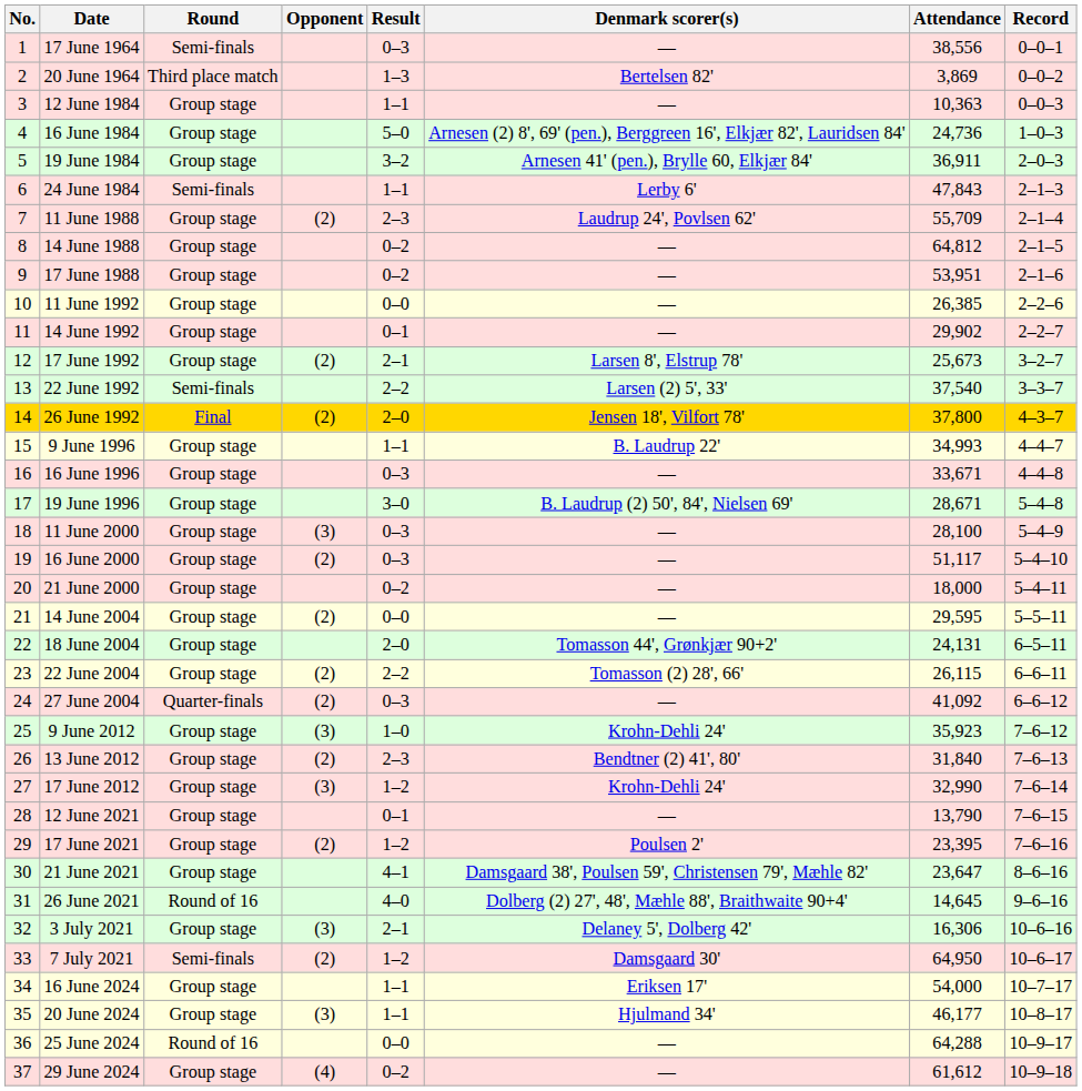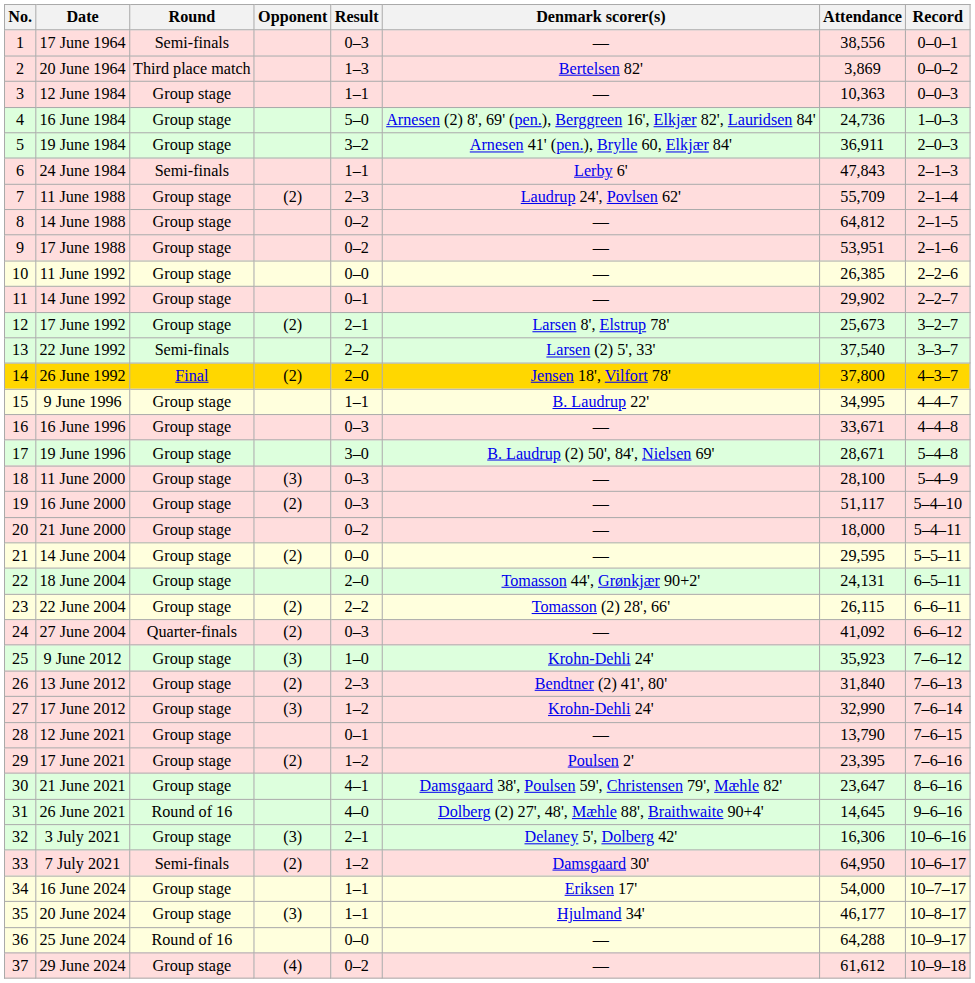 <table class="wikitable" style="text-align:center">
 <tr>
 <th>No.</th>
 <th>Date</th>
 <th>Round</th>
 <th>Opponent</th>
 <th>Result</th>
 <th>Denmark scorer(s)</th>
 <th>Attendance</th>
 <th>Record</th>
 </tr>
 <tr bgcolor=#ffdddd>
 <td>1</td>
 <td>17 June 1964</td>
 <td>Semi-finals</td>
 <td></td>
 <td>0–3</td>
 <td>—</td>
 <td>38,556</td>
 <td>0–0–1</td>
 </tr>
 <tr bgcolor=#ffdddd>
 <td>2</td>
 <td>20 June 1964</td>
 <td>Third place match</td>
 <td></td>
 <td>1–3 </td>
 <td><a href='#'>Bertelsen</a> 82'</td>
 <td>3,869</td>
 <td>0–0–2</td>
 </tr>
 <tr bgcolor=#ffdddd>
 <td>3</td>
 <td>12 June 1984</td>
 <td>Group stage</td>
 <td></td>
 <td>1–1</td>
 <td>—</td>
 <td>10,363</td>
 <td>0–0–3</td>
 </tr>
 <tr bgcolor=#ddffdd>
 <td>4</td>
 <td>16 June 1984</td>
 <td>Group stage</td>
 <td></td>
 <td>5–0</td>
 <td><a href='#'>Arnesen</a> (2) 8', 69' (<a href='#'>pen.</a>), <a href='#'>Berggreen</a> 16', <a href='#'>Elkjær</a> 82', <a href='#'>Lauridsen</a> 84'</td>
 <td>24,736</td>
 <td>1–0–3</td>
 </tr>
 <tr bgcolor=#ddffdd>
 <td>5</td>
 <td>19 June 1984</td>
 <td>Group stage</td>
 <td></td>
 <td>3–2</td>
 <td><a href='#'>Arnesen</a> 41' (<a href='#'>pen.</a>), <a href='#'>Brylle</a> 60, <a href='#'>Elkjær</a> 84'</td>
 <td>36,911</td>
 <td>2–0–3</td>
 </tr>
 <tr bgcolor=#ffdddd>
 <td>6</td>
 <td>24 June 1984</td>
 <td>Semi-finals</td>
 <td></td>
 <td>1–1  </td>
 <td><a href='#'>Lerby</a> 6'</td>
 <td>47,843</td>
 <td>2–1–3</td>
 </tr>
 <tr bgcolor=#ffdddd>
 <td>7</td>
 <td>11 June 1988</td>
 <td>Group stage</td>
 <td> (2)</td>
 <td>2–3</td>
 <td><a href='#'>Laudrup</a> 24', <a href='#'>Povlsen</a> 62'</td>
 <td>55,709</td>
 <td>2–1–4</td>
 </tr>
 <tr bgcolor=#ffdddd>
 <td>8</td>
 <td>14 June 1988</td>
 <td>Group stage</td>
 <td></td>
 <td>0–2</td>
 <td>—</td>
 <td>64,812</td>
 <td>2–1–5</td>
 </tr>
 <tr bgcolor=#ffdddd>
 <td>9</td>
 <td>17 June 1988</td>
 <td>Group stage</td>
 <td></td>
 <td>0–2</td>
 <td>—</td>
 <td>53,951</td>
 <td>2–1–6</td>
 </tr>
 <tr bgcolor=#ffffdd>
 <td>10</td>
 <td>11 June 1992</td>
 <td>Group stage</td>
 <td></td>
 <td>0–0</td>
 <td>—</td>
 <td>26,385</td>
 <td>2–2–6</td>
 </tr>
 <tr bgcolor=#ffdddd>
 <td>11</td>
 <td>14 June 1992</td>
 <td>Group stage</td>
 <td></td>
 <td>0–1</td>
 <td>—</td>
 <td>29,902</td>
 <td>2–2–7</td>
 </tr>
 <tr bgcolor=#ddffdd>
 <td>12</td>
 <td>17 June 1992</td>
 <td>Group stage</td>
 <td> (2)</td>
 <td>2–1</td>
 <td><a href='#'>Larsen</a> 8', <a href='#'>Elstrup</a> 78'</td>
 <td>25,673</td>
 <td>3–2–7</td>
 </tr>
 <tr bgcolor=ddffdd>
 <td>13</td>
 <td>22 June 1992</td>
 <td>Semi-finals</td>
 <td></td>
 <td>2–2  </td>
 <td><a href='#'>Larsen</a> (2) 5', 33'</td>
 <td>37,540</td>
 <td>3–3–7</td>
 </tr>
 <tr bgcolor=gold>
 <td>14</td>
 <td>26 June 1992</td>
 <td><a href='#'>Final</a></td>
 <td> (2)</td>
 <td>2–0</td>
 <td><a href='#'>Jensen</a> 18', <a href='#'>Vilfort</a> 78'</td>
 <td>37,800</td>
 <td>4–3–7</td>
 </tr>
 <tr bgcolor=#ffffdd>
 <td>15</td>
 <td>9 June 1996</td>
 <td>Group stage</td>
 <td></td>
 <td>1–1</td>
 <td><a href='#'>B. Laudrup</a> 22'</td>
-<td>34,993</td>
+<td>34,995</td>
 <td>4–4–7</td>
 </tr>
 <tr bgcolor=#ffdddd>
 <td>16</td>
 <td>16 June 1996</td>
 <td>Group stage</td>
 <td></td>
 <td>0–3</td>
 <td>—</td>
 <td>33,671</td>
 <td>4–4–8</td>
 </tr>
 <tr bgcolor=#ddffdd>
 <td>17</td>
 <td>19 June 1996</td>
 <td>Group stage</td>
 <td></td>
 <td>3–0</td>
 <td><a href='#'>B. Laudrup</a> (2) 50', 84', <a href='#'>Nielsen</a> 69'</td>
 <td>28,671</td>
 <td>5–4–8</td>
 </tr>
 <tr bgcolor=#ffdddd>
 <td>18</td>
 <td>11 June 2000</td>
 <td>Group stage</td>
 <td> (3)</td>
 <td>0–3</td>
 <td>—</td>
 <td>28,100</td>
 <td>5–4–9</td>
 </tr>
 <tr bgcolor=#ffdddd>
 <td>19</td>
 <td>16 June 2000</td>
 <td>Group stage</td>
 <td> (2)</td>
 <td>0–3</td>
 <td>—</td>
 <td>51,117</td>
 <td>5–4–10</td>
 </tr>
 <tr bgcolor=#ffdddd>
 <td>20</td>
 <td>21 June 2000</td>
 <td>Group stage</td>
 <td></td>
 <td>0–2</td>
 <td>—</td>
 <td>18,000</td>
 <td>5–4–11</td>
 </tr>
 <tr bgcolor=#ffffdd>
 <td>21</td>
 <td>14 June 2004</td>
 <td>Group stage</td>
 <td> (2)</td>
 <td>0–0</td>
 <td>—</td>
 <td>29,595</td>
 <td>5–5–11</td>
 </tr>
 <tr bgcolor=#ddffdd>
 <td>22</td>
 <td>18 June 2004</td>
 <td>Group stage</td>
 <td></td>
 <td>2–0</td>
 <td><a href='#'>Tomasson</a> 44', <a href='#'>Grønkjær</a> 90+2'</td>
 <td>24,131</td>
 <td>6–5–11</td>
 </tr>
 <tr bgcolor=#ffffdd>
 <td>23</td>
 <td>22 June 2004</td>
 <td>Group stage</td>
 <td> (2)</td>
 <td>2–2</td>
 <td><a href='#'>Tomasson</a> (2) 28', 66'</td>
 <td>26,115</td>
 <td>6–6–11</td>
 </tr>
 <tr bgcolor=#ffdddd>
 <td>24</td>
 <td>27 June 2004</td>
 <td>Quarter-finals</td>
 <td> (2)</td>
 <td>0–3</td>
 <td>—</td>
 <td>41,092</td>
 <td>6–6–12</td>
 </tr>
 <tr bgcolor=#ddffdd>
 <td>25</td>
 <td>9 June 2012</td>
 <td>Group stage</td>
 <td> (3)</td>
 <td>1–0</td>
 <td><a href='#'>Krohn-Dehli</a> 24'</td>
 <td>35,923</td>
 <td>7–6–12</td>
 </tr>
 <tr bgcolor=#ffdddd>
 <td>26</td>
 <td>13 June 2012</td>
 <td>Group stage</td>
 <td> (2)</td>
 <td>2–3</td>
 <td><a href='#'>Bendtner</a> (2) 41', 80'</td>
 <td>31,840</td>
 <td>7–6–13</td>
 </tr>
 <tr bgcolor=#ffdddd>
 <td>27</td>
 <td>17 June 2012</td>
 <td>Group stage</td>
 <td> (3)</td>
 <td>1–2</td>
 <td><a href='#'>Krohn-Dehli</a> 24'</td>
 <td>32,990</td>
 <td>7–6–14</td>
 </tr>
 <tr bgcolor=#ffdddd>
 <td>28</td>
 <td>12 June 2021</td>
 <td>Group stage</td>
 <td></td>
 <td>0–1</td>
 <td>—</td>
 <td>13,790</td>
 <td>7–6–15</td>
 </tr>
 <tr bgcolor=#ffdddd>
 <td>29</td>
 <td>17 June 2021</td>
 <td>Group stage</td>
 <td> (2)</td>
 <td>1–2</td>
 <td><a href='#'>Poulsen</a> 2'</td>
 <td>23,395</td>
 <td>7–6–16</td>
 </tr>
 <tr bgcolor=#ddffdd>
 <td>30</td>
 <td>21 June 2021</td>
 <td>Group stage</td>
 <td></td>
 <td>4–1</td>
 <td><a href='#'>Damsgaard</a> 38', <a href='#'>Poulsen</a> 59', <a href='#'>Christensen</a> 79', <a href='#'>Mæhle</a> 82'</td>
 <td>23,647</td>
 <td>8–6–16</td>
 </tr>
 <tr bgcolor=#ddffdd>
 <td>31</td>
 <td>26 June 2021</td>
 <td>Round of 16</td>
 <td></td>
 <td>4–0</td>
 <td><a href='#'>Dolberg</a> (2) 27', 48', <a href='#'>Mæhle</a> 88', <a href='#'>Braithwaite</a> 90+4'</td>
 <td>14,645</td>
 <td>9–6–16</td>
 </tr>
 <tr bgcolor=#ddffdd>
 <td>32</td>
 <td>3 July 2021</td>
 <td>Group stage</td>
 <td> (3)</td>
 <td>2–1</td>
 <td><a href='#'>Delaney</a> 5', <a href='#'>Dolberg</a> 42'</td>
 <td>16,306</td>
 <td>10–6–16</td>
 </tr>
 <tr bgcolor=#ffdddd>
 <td>33</td>
 <td>7 July 2021</td>
 <td>Semi-finals</td>
 <td> (2)</td>
 <td>1–2 </td>
 <td><a href='#'>Damsgaard</a> 30'</td>
 <td>64,950</td>
 <td>10–6–17</td>
 </tr>
 <tr bgcolor=#ffffdd>
 <td>34</td>
 <td>16 June 2024</td>
 <td>Group stage</td>
 <td></td>
 <td>1–1</td>
 <td><a href='#'>Eriksen</a> 17'</td>
 <td>54,000</td>
 <td>10–7–17</td>
 </tr>
 <tr bgcolor=#ffffdd>
 <td>35</td>
 <td>20 June 2024</td>
 <td>Group stage</td>
 <td> (3)</td>
 <td>1–1</td>
 <td><a href='#'>Hjulmand</a> 34'</td>
 <td>46,177</td>
 <td>10–8–17</td>
 </tr>
 <tr bgcolor=#ffffdd>
 <td>36</td>
 <td>25 June 2024</td>
 <td>Round of 16</td>
 <td></td>
 <td>0–0</td>
 <td>—</td>
 <td>64,288</td>
 <td>10–9–17</td>
 </tr>
 <tr bgcolor=#ffdddd>
 <td>37</td>
 <td>29 June 2024</td>
 <td>Group stage</td>
 <td> (4)</td>
 <td>0–2</td>
 <td>—</td>
 <td>61,612</td>
 <td>10–9–18</td>
 </tr>
 </table>
